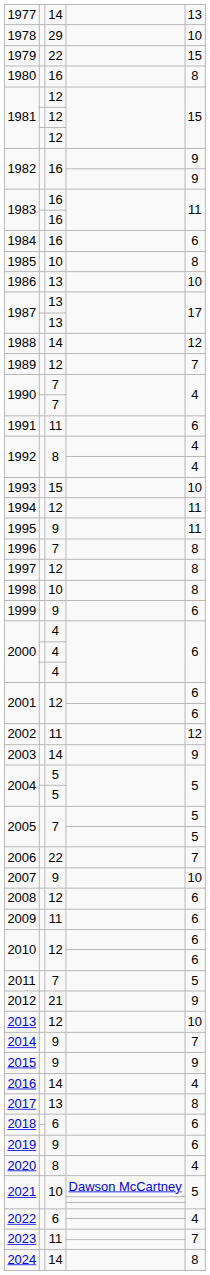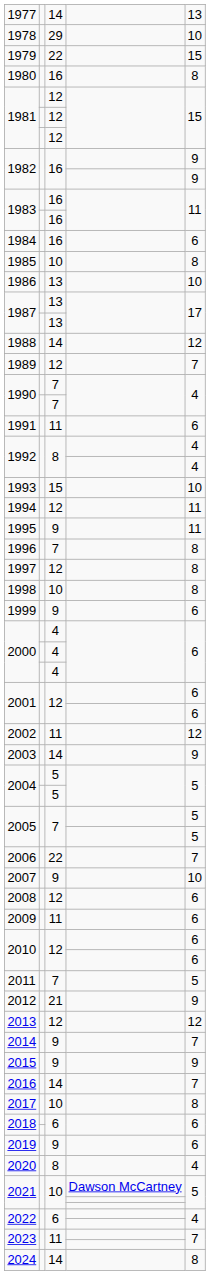 <table class="wikitable sortable" style= "font-size: %;text-align: center;">
 <tr>
 <td>1977</td>
 <td></td>
 <td>14</td>
 <td></td>
 <td>13</td>
 </tr>
 <tr>
 <td>1978</td>
 <td></td>
 <td>29</td>
 <td></td>
 <td>10</td>
 </tr>
 <tr>
 <td>1979</td>
 <td></td>
 <td>22</td>
 <td></td>
 <td>15</td>
 </tr>
 <tr>
 <td>1980</td>
 <td></td>
 <td>16</td>
 <td></td>
 <td>8</td>
 </tr>
 <tr>
 <td rowspan=3>1981</td>
 <td></td>
 <td>12</td>
 <td rowspan=3></td>
 <td rowspan=3>15</td>
 </tr>
 <tr>
 <td></td>
 <td>12</td>
 </tr>
 <tr>
 <td></td>
 <td>12</td>
 </tr>
 <tr>
 <td rowspan=2>1982</td>
 <td rowspan=2></td>
 <td rowspan=2>16</td>
 <td></td>
 <td>9</td>
 </tr>
 <tr>
 <td></td>
 <td>9</td>
 </tr>
 <tr>
 <td rowspan=2>1983</td>
 <td></td>
 <td>16</td>
 <td rowspan=2></td>
 <td rowspan=2>11</td>
 </tr>
 <tr>
 <td></td>
 <td>16</td>
 </tr>
 <tr>
 <td>1984</td>
 <td></td>
 <td>16</td>
 <td></td>
 <td>6</td>
 </tr>
 <tr>
 <td>1985</td>
 <td></td>
 <td>10</td>
 <td></td>
 <td>8</td>
 </tr>
 <tr>
 <td>1986</td>
 <td></td>
 <td>13</td>
 <td></td>
 <td>10</td>
 </tr>
 <tr>
 <td rowspan=2>1987</td>
 <td></td>
 <td>13</td>
 <td rowspan=2></td>
 <td rowspan=2>17</td>
 </tr>
 <tr>
 <td></td>
 <td>13</td>
 </tr>
 <tr>
 <td>1988</td>
 <td></td>
 <td>14</td>
 <td></td>
 <td>12</td>
 </tr>
 <tr>
 <td>1989</td>
 <td></td>
 <td>12</td>
 <td></td>
 <td>7</td>
 </tr>
 <tr>
 <td rowspan=2>1990</td>
 <td></td>
 <td>7</td>
 <td rowspan=2></td>
 <td rowspan=2>4</td>
 </tr>
 <tr>
 <td></td>
 <td>7</td>
 </tr>
 <tr>
 <td>1991</td>
 <td></td>
 <td>11</td>
 <td></td>
 <td>6</td>
 </tr>
 <tr>
 <td rowspan=2>1992</td>
 <td rowspan=2></td>
 <td rowspan=2>8</td>
 <td></td>
 <td>4</td>
 </tr>
 <tr>
 <td></td>
 <td>4</td>
 </tr>
 <tr>
 <td>1993</td>
 <td></td>
 <td>15</td>
 <td></td>
 <td>10</td>
 </tr>
 <tr>
 <td>1994</td>
 <td></td>
 <td>12</td>
 <td></td>
 <td>11</td>
 </tr>
 <tr>
 <td>1995</td>
 <td></td>
 <td>9</td>
 <td></td>
 <td>11</td>
 </tr>
 <tr>
 <td>1996</td>
 <td></td>
 <td>7</td>
 <td></td>
 <td>8</td>
 </tr>
 <tr>
 <td>1997</td>
 <td></td>
 <td>12</td>
 <td></td>
 <td>8</td>
 </tr>
 <tr>
 <td>1998</td>
 <td></td>
 <td>10</td>
 <td></td>
 <td>8</td>
 </tr>
 <tr>
 <td>1999</td>
 <td></td>
 <td>9</td>
 <td></td>
 <td>6</td>
 </tr>
 <tr>
 <td rowspan=3>2000</td>
 <td></td>
 <td>4</td>
 <td rowspan=3></td>
 <td rowspan=3>6</td>
 </tr>
 <tr>
 <td></td>
 <td>4</td>
 </tr>
 <tr>
 <td></td>
 <td>4</td>
 </tr>
 <tr>
 <td rowspan=2>2001</td>
 <td rowspan=2></td>
 <td rowspan=2>12</td>
 <td></td>
 <td>6</td>
 </tr>
 <tr>
 <td></td>
 <td>6</td>
 </tr>
 <tr>
 <td>2002</td>
 <td></td>
 <td>11</td>
 <td></td>
 <td>12</td>
 </tr>
 <tr>
 <td>2003</td>
 <td></td>
 <td>14</td>
 <td></td>
 <td>9</td>
 </tr>
 <tr>
 <td rowspan=2>2004</td>
 <td></td>
 <td>5</td>
 <td rowspan=2></td>
 <td rowspan=2>5</td>
 </tr>
 <tr>
 <td></td>
 <td>5</td>
 </tr>
 <tr>
 <td rowspan=2>2005</td>
 <td rowspan=2></td>
 <td rowspan=2>7</td>
 <td></td>
 <td>5</td>
 </tr>
 <tr>
 <td></td>
 <td>5</td>
 </tr>
 <tr>
 <td>2006</td>
 <td></td>
 <td>22</td>
 <td></td>
 <td>7</td>
 </tr>
 <tr>
 <td>2007</td>
 <td></td>
 <td>9</td>
 <td></td>
 <td>10</td>
 </tr>
 <tr>
 <td>2008</td>
 <td></td>
 <td>12</td>
 <td></td>
 <td>6</td>
 </tr>
 <tr>
 <td>2009</td>
 <td></td>
 <td>11</td>
 <td></td>
 <td>6</td>
 </tr>
 <tr>
 <td rowspan=2>2010</td>
 <td rowspan=2></td>
 <td rowspan=2>12</td>
 <td></td>
 <td>6</td>
 </tr>
 <tr>
 <td></td>
 <td>6</td>
 </tr>
 <tr>
 <td>2011</td>
 <td></td>
 <td>7</td>
 <td></td>
 <td>5</td>
 </tr>
 <tr>
 <td>2012</td>
 <td></td>
 <td>21</td>
 <td></td>
 <td>9</td>
 </tr>
 <tr>
 <td><a href='#'>2013</a></td>
 <td></td>
 <td>12</td>
 <td></td>
-<td>10</td>
+<td>12</td>
 </tr>
 <tr>
 <td><a href='#'>2014</a></td>
 <td></td>
 <td>9</td>
 <td></td>
 <td>7</td>
 </tr>
 <tr>
 <td><a href='#'>2015</a></td>
 <td></td>
 <td>9</td>
 <td></td>
 <td>9</td>
 </tr>
 <tr>
 <td><a href='#'>2016</a></td>
 <td></td>
 <td>14</td>
 <td></td>
-<td>4</td>
+<td>7</td>
 </tr>
 <tr>
 <td><a href='#'>2017</a></td>
 <td></td>
-<td>13</td>
+<td>10</td>
 <td></td>
 <td>8</td>
 </tr>
 <tr>
 <td rowspan=2><a href='#'>2018</a></td>
 <td></td>
 <td rowspan=2>6</td>
 <td rowspan=2></td>
 <td rowspan=2>6</td>
 </tr>
 <tr>
 <td></td>
 </tr>
 <tr>
 <td><a href='#'>2019</a></td>
 <td></td>
 <td>9</td>
 <td></td>
 <td>6</td>
 </tr>
 <tr>
 <td><a href='#'>2020</a></td>
 <td></td>
 <td>8</td>
 <td></td>
 <td>4</td>
 </tr>
 <tr>
 <td rowspan=3><a href='#'>2021</a></td>
 <td rowspan=3></td>
 <td rowspan=3>10</td>
 <td><a href='#'>Dawson McCartney</a></td>
 <td rowspan=3>5</td>
 </tr>
 <tr>
 <td></td>
 </tr>
 <tr>
 <td></td>
 </tr>
 <tr>
 <td rowspan=2><a href='#'>2022</a></td>
 <td rowspan=2></td>
 <td rowspan=2>6</td>
 <td></td>
 <td rowspan=2>4</td>
 </tr>
 <tr>
 <td></td>
 </tr>
 <tr>
 <td rowspan=2><a href='#'>2023</a></td>
 <td rowspan=2></td>
 <td rowspan=2>11</td>
 <td></td>
 <td rowspan=2>7</td>
 </tr>
 <tr>
 <td></td>
 </tr>
 <tr>
 <td><a href='#'>2024</a></td>
 <td></td>
 <td>14</td>
 <td></td>
 <td>8</td>
 </tr>
 </table>
